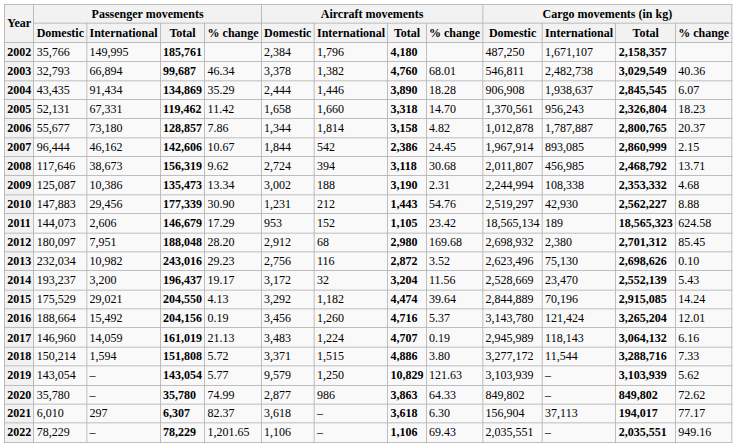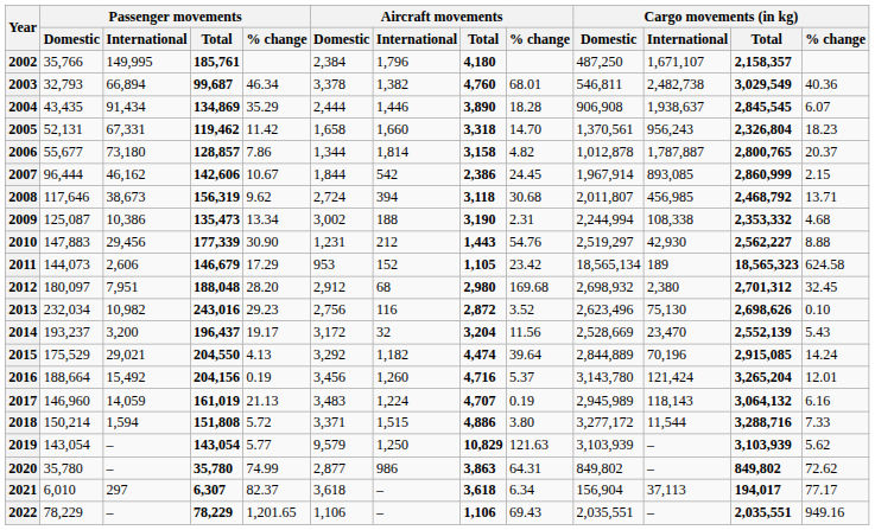 <table class="wikitable sortable">
 <tr>
 <th rowspan="2">Year</th>
 <th colspan="4">Passenger movements</th>
 <th colspan="4">Aircraft movements</th>
 <th colspan="4">Cargo movements (in kg)</th>
 </tr>
 <tr>
 <th>Domestic</th>
 <th>International</th>
 <th>Total</th>
 <th>% change</th>
 <th>Domestic</th>
 <th>International</th>
 <th>Total</th>
 <th>% change</th>
 <th>Domestic</th>
 <th>International</th>
 <th>Total</th>
 <th>% change</th>
 </tr>
 <tr>
 <th>2002</th>
 <td>35,766</td>
 <td>149,995</td>
 <td><strong>185,761</strong></td>
 <td></td>
 <td>2,384</td>
 <td>1,796</td>
 <td><strong>4,180</strong></td>
 <td></td>
 <td>487,250</td>
 <td>1,671,107</td>
 <td><strong>2,158,357</strong></td>
 <td></td>
 </tr>
 <tr>
 <th>2003</th>
 <td>32,793</td>
 <td>66,894</td>
 <td><strong>99,687</strong></td>
 <td> 46.34</td>
 <td>3,378</td>
 <td>1,382</td>
 <td><strong>4,760</strong></td>
 <td> 68.01</td>
 <td>546,811</td>
 <td>2,482,738</td>
 <td><strong>3,029,549</strong></td>
 <td> 40.36</td>
 </tr>
 <tr>
 <th>2004</th>
 <td>43,435</td>
 <td>91,434</td>
 <td><strong>134,869</strong></td>
 <td> 35.29</td>
 <td>2,444</td>
 <td>1,446</td>
 <td><strong>3,890</strong></td>
 <td> 18.28</td>
 <td>906,908</td>
 <td>1,938,637</td>
 <td><strong>2,845,545</strong></td>
 <td> 6.07</td>
 </tr>
 <tr>
 <th>2005</th>
 <td>52,131</td>
 <td>67,331</td>
 <td><strong>119,462</strong></td>
 <td> 11.42</td>
 <td>1,658</td>
 <td>1,660</td>
 <td><strong>3,318</strong></td>
 <td> 14.70</td>
 <td>1,370,561</td>
 <td>956,243</td>
 <td><strong>2,326,804</strong></td>
 <td> 18.23</td>
 </tr>
 <tr>
 <th>2006</th>
 <td>55,677</td>
 <td>73,180</td>
 <td><strong>128,857</strong></td>
 <td> 7.86</td>
 <td>1,344</td>
 <td>1,814</td>
 <td><strong>3,158</strong></td>
 <td> 4.82</td>
 <td>1,012,878</td>
 <td>1,787,887</td>
 <td><strong>2,800,765</strong></td>
 <td> 20.37</td>
 </tr>
 <tr>
 <th>2007</th>
 <td>96,444</td>
 <td>46,162</td>
 <td><strong>142,606</strong></td>
 <td> 10.67</td>
 <td>1,844</td>
 <td>542</td>
 <td><strong>2,386</strong></td>
 <td> 24.45</td>
 <td>1,967,914</td>
 <td>893,085</td>
 <td><strong>2,860,999</strong></td>
 <td> 2.15</td>
 </tr>
 <tr>
 <th>2008</th>
 <td>117,646</td>
 <td>38,673</td>
 <td><strong>156,319</strong></td>
 <td> 9.62</td>
 <td>2,724</td>
 <td>394</td>
 <td><strong>3,118</strong></td>
 <td> 30.68</td>
 <td>2,011,807</td>
 <td>456,985</td>
 <td><strong>2,468,792</strong></td>
 <td> 13.71</td>
 </tr>
 <tr>
 <th>2009</th>
 <td>125,087</td>
 <td>10,386</td>
 <td><strong>135,473</strong></td>
 <td> 13.34</td>
 <td>3,002</td>
 <td>188</td>
 <td><strong>3,190</strong></td>
 <td> 2.31</td>
 <td>2,244,994</td>
 <td>108,338</td>
 <td><strong>2,353,332</strong></td>
 <td> 4.68</td>
 </tr>
 <tr>
 <th>2010</th>
 <td>147,883</td>
 <td>29,456</td>
 <td><strong>177,339</strong></td>
 <td> 30.90</td>
 <td>1,231</td>
 <td>212</td>
 <td><strong>1,443</strong></td>
 <td> 54.76</td>
 <td>2,519,297</td>
 <td>42,930</td>
 <td><strong>2,562,227</strong></td>
 <td> 8.88</td>
 </tr>
 <tr>
 <th>2011</th>
 <td>144,073</td>
 <td>2,606</td>
 <td><strong>146,679</strong></td>
 <td> 17.29</td>
 <td>953</td>
 <td>152</td>
 <td><strong>1,105</strong></td>
 <td> 23.42</td>
 <td>18,565,134</td>
 <td>189</td>
 <td><strong>18,565,323</strong></td>
 <td> 624.58</td>
 </tr>
 <tr>
 <th>2012</th>
 <td>180,097</td>
 <td>7,951</td>
 <td><strong>188,048</strong></td>
 <td> 28.20</td>
 <td>2,912</td>
 <td>68</td>
 <td><strong>2,980</strong></td>
 <td> 169.68</td>
 <td>2,698,932</td>
 <td>2,380</td>
 <td><strong>2,701,312</strong></td>
-<td> 85.45</td>
+<td> 32.45</td>
 </tr>
 <tr>
 <th>2013</th>
 <td>232,034</td>
 <td>10,982</td>
 <td><strong>243,016</strong></td>
 <td> 29.23</td>
 <td>2,756</td>
 <td>116</td>
 <td><strong>2,872</strong></td>
 <td> 3.52</td>
 <td>2,623,496</td>
 <td>75,130</td>
 <td><strong>2,698,626</strong></td>
 <td> 0.10</td>
 </tr>
 <tr>
 <th>2014</th>
 <td>193,237</td>
 <td>3,200</td>
 <td><strong>196,437</strong></td>
 <td> 19.17</td>
 <td>3,172</td>
 <td>32</td>
 <td><strong>3,204</strong></td>
 <td> 11.56</td>
 <td>2,528,669</td>
 <td>23,470</td>
 <td><strong>2,552,139</strong></td>
 <td> 5.43</td>
 </tr>
 <tr>
 <th>2015</th>
 <td>175,529</td>
 <td>29,021</td>
 <td><strong>204,550</strong></td>
 <td> 4.13</td>
 <td>3,292</td>
 <td>1,182</td>
 <td><strong>4,474</strong></td>
 <td> 39.64</td>
 <td>2,844,889</td>
 <td>70,196</td>
 <td><strong>2,915,085</strong></td>
 <td> 14.24</td>
 </tr>
 <tr>
 <th>2016</th>
 <td>188,664</td>
 <td>15,492</td>
 <td><strong>204,156</strong></td>
 <td> 0.19</td>
 <td>3,456</td>
 <td>1,260</td>
 <td><strong>4,716</strong></td>
 <td> 5.37</td>
 <td>3,143,780</td>
 <td>121,424</td>
 <td><strong>3,265,204</strong></td>
 <td> 12.01</td>
 </tr>
 <tr>
 <th>2017</th>
 <td>146,960</td>
 <td>14,059</td>
 <td><strong>161,019</strong></td>
 <td> 21.13</td>
 <td>3,483</td>
 <td>1,224</td>
 <td><strong>4,707</strong></td>
 <td> 0.19</td>
 <td>2,945,989</td>
 <td>118,143</td>
 <td><strong>3,064,132</strong></td>
 <td> 6.16</td>
 </tr>
 <tr>
 <th>2018</th>
 <td>150,214</td>
 <td>1,594</td>
 <td><strong>151,808</strong></td>
 <td> 5.72</td>
 <td>3,371</td>
 <td>1,515</td>
 <td><strong>4,886</strong></td>
 <td> 3.80</td>
 <td>3,277,172</td>
 <td>11,544</td>
 <td><strong>3,288,716</strong></td>
 <td> 7.33</td>
 </tr>
 <tr>
 <th>2019</th>
 <td>143,054</td>
 <td>–</td>
 <td><strong>143,054</strong></td>
 <td> 5.77</td>
 <td>9,579</td>
 <td>1,250</td>
 <td><strong>10,829</strong></td>
 <td> 121.63</td>
 <td>3,103,939</td>
 <td>–</td>
 <td><strong>3,103,939</strong></td>
 <td> 5.62</td>
 </tr>
 <tr>
 <th>2020</th>
 <td>35,780</td>
 <td>–</td>
 <td><strong>35,780</strong></td>
 <td> 74.99</td>
 <td>2,877</td>
 <td>986</td>
 <td><strong>3,863</strong></td>
-<td> 64.33</td>
+<td> 64.31</td>
 <td>849,802</td>
 <td>–</td>
 <td><strong>849,802</strong></td>
 <td> 72.62</td>
 </tr>
 <tr>
 <th>2021</th>
 <td>6,010</td>
 <td>297</td>
 <td><strong>6,307</strong></td>
 <td> 82.37</td>
 <td>3,618</td>
 <td>–</td>
 <td><strong>3,618</strong></td>
-<td> 6.30</td>
+<td> 6.34</td>
 <td>156,904</td>
 <td>37,113</td>
 <td><strong>194,017</strong></td>
 <td> 77.17</td>
 </tr>
 <tr>
 <th>2022</th>
 <td>78,229</td>
 <td>–</td>
 <td><strong>78,229</strong></td>
 <td> 1,201.65</td>
 <td>1,106</td>
 <td>–</td>
 <td><strong>1,106</strong></td>
 <td> 69.43</td>
 <td>2,035,551</td>
 <td>–</td>
 <td><strong>2,035,551</strong></td>
 <td> 949.16</td>
 </tr>
 </table>
